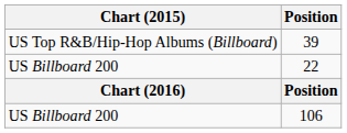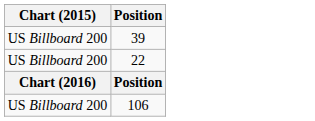 <table class="wikitable">
 <tr>
 <th scope="col">Chart (2015)</th>
 <th scope="col">Position</th>
 </tr>
 <tr>
-<td>US Top R&B/Hip-Hop Albums (<em>Billboard</em>)</td>
+<td>US <em>Billboard</em> 200</td>
 <td style="text-align:center">39</td>
 </tr>
 <tr>
 <td>US <em>Billboard</em> 200</td>
 <td style="text-align:center">22</td>
 </tr>
 <tr>
 <th scope="col">Chart (2016)</th>
 <th scope="col">Position</th>
 </tr>
 <tr>
 <td>US <em>Billboard</em> 200</td>
 <td style="text-align:center">106</td>
 </tr>
 </table>
